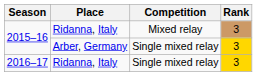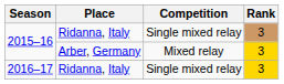 <table class="wikitable sortable" style="text-align: center;">
 <tr>
 <th>Season</th>
 <th>Place</th>
 <th>Competition</th>
 <th>Rank</th>
 </tr>
 <tr>
 <td rowspan="2"><a href='#'>2015–16</a></td>
 <td style="text-align: left;"> <a href='#'>Ridanna</a>, <a href='#'>Italy</a></td>
-<td>Mixed relay</td>
+<td>Single mixed relay</td>
 <td bgcolor="cc9966">3</td>
 </tr>
 <tr>
 <td style="text-align: left;"> <a href='#'>Arber</a>, <a href='#'>Germany</a></td>
-<td>Single mixed relay</td>
+<td>Mixed relay</td>
 <td bgcolor=gold>3</td>
 </tr>
 <tr>
 <td><a href='#'>2016–17</a></td>
 <td style="text-align: left;"> <a href='#'>Ridanna</a>, <a href='#'>Italy</a></td>
 <td>Single mixed relay</td>
 <td bgcolor=gold>3</td>
 </tr>
 </table>
